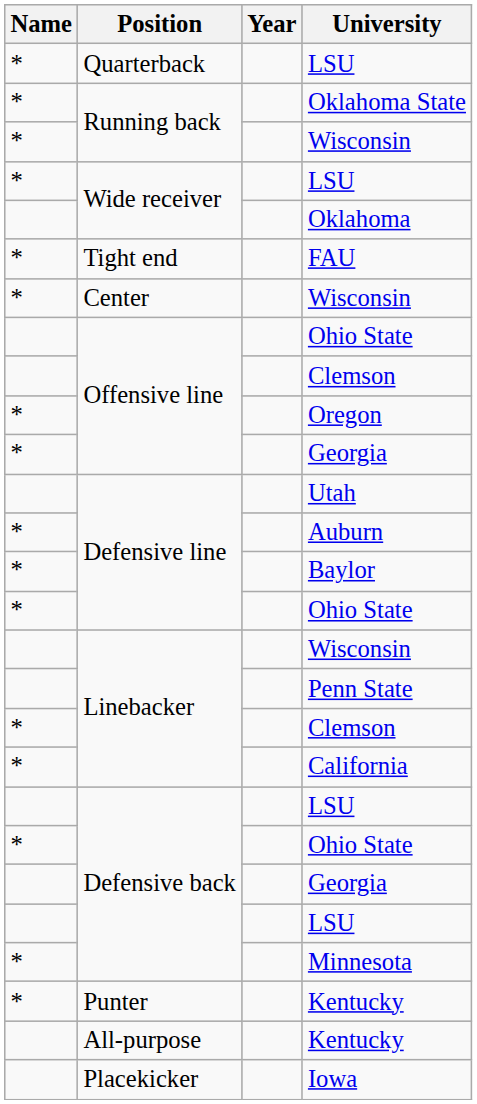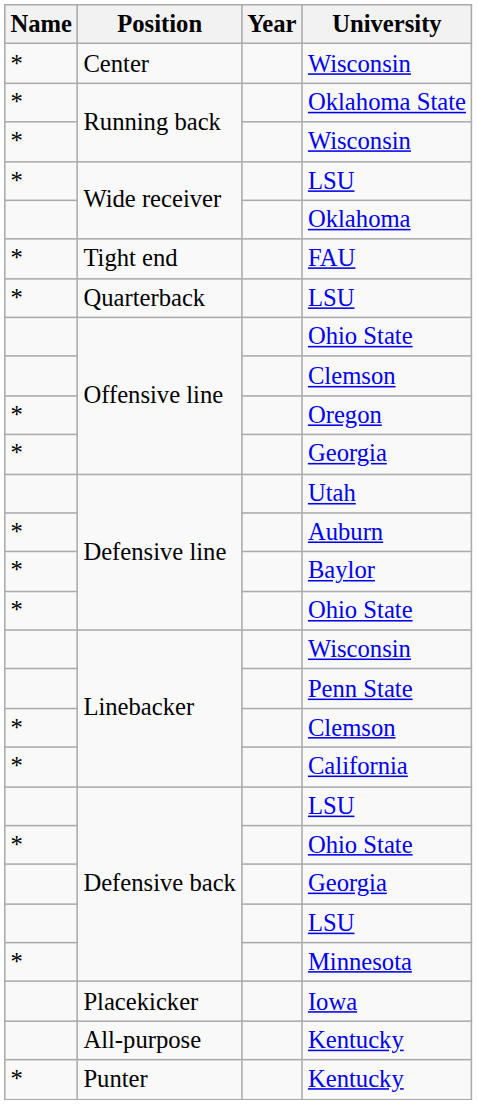 <table class="wikitable sortable">
 <tr>
 <th>Name</th>
 <th>Position</th>
 <th>Year</th>
 <th>University</th>
 </tr>
 <tr>
 <td>*</td>
-<td>Quarterback</td>
+<td>Center</td>
 <td></td>
-<td><a href='#'>LSU</a></td>
+<td><a href='#'>Wisconsin</a></td>
 </tr>
 <tr>
 <td>*</td>
 <td rowspan="2">Running back</td>
 <td></td>
 <td><a href='#'>Oklahoma State</a></td>
 </tr>
 <tr>
 <td>*</td>
 <td></td>
 <td><a href='#'>Wisconsin</a></td>
 </tr>
 <tr>
 <td>*</td>
 <td rowspan="2">Wide receiver</td>
 <td></td>
 <td><a href='#'>LSU</a></td>
 </tr>
 <tr>
 <td></td>
 <td></td>
 <td><a href='#'>Oklahoma</a></td>
 </tr>
 <tr>
 <td>*</td>
 <td>Tight end</td>
 <td></td>
 <td><a href='#'>FAU</a></td>
 </tr>
 <tr>
 <td>*</td>
-<td>Center</td>
+<td>Quarterback</td>
 <td></td>
-<td><a href='#'>Wisconsin</a></td>
+<td><a href='#'>LSU</a></td>
 </tr>
 <tr>
 <td></td>
 <td rowspan="4">Offensive line</td>
 <td></td>
 <td><a href='#'>Ohio State</a></td>
 </tr>
 <tr>
 <td></td>
 <td></td>
 <td><a href='#'>Clemson</a></td>
 </tr>
 <tr>
 <td>*</td>
 <td></td>
 <td><a href='#'>Oregon</a></td>
 </tr>
 <tr>
 <td>*</td>
 <td></td>
 <td><a href='#'>Georgia</a></td>
 </tr>
 <tr>
 <td></td>
 <td rowspan="4">Defensive line</td>
 <td></td>
 <td><a href='#'>Utah</a></td>
 </tr>
 <tr>
 <td>*</td>
 <td></td>
 <td><a href='#'>Auburn</a></td>
 </tr>
 <tr>
 <td>*</td>
 <td></td>
 <td><a href='#'>Baylor</a></td>
 </tr>
 <tr>
 <td>*</td>
 <td></td>
 <td><a href='#'>Ohio State</a></td>
 </tr>
 <tr>
 <td></td>
 <td rowspan="4">Linebacker</td>
 <td></td>
 <td><a href='#'>Wisconsin</a></td>
 </tr>
 <tr>
 <td></td>
 <td></td>
 <td><a href='#'>Penn State</a></td>
 </tr>
 <tr>
 <td>*</td>
 <td></td>
 <td><a href='#'>Clemson</a></td>
 </tr>
 <tr>
 <td>*</td>
 <td></td>
 <td><a href='#'>California</a></td>
 </tr>
 <tr>
 <td></td>
 <td rowspan="5">Defensive back</td>
 <td></td>
 <td><a href='#'>LSU</a></td>
 </tr>
 <tr>
 <td>*</td>
 <td></td>
 <td><a href='#'>Ohio State</a></td>
 </tr>
 <tr>
 <td></td>
 <td></td>
 <td><a href='#'>Georgia</a></td>
 </tr>
 <tr>
 <td></td>
 <td></td>
 <td><a href='#'>LSU</a></td>
 </tr>
 <tr>
 <td>*</td>
 <td></td>
 <td><a href='#'>Minnesota</a></td>
 </tr>
 <tr>
-<td>*</td>
-<td>Punter</td>
 <td></td>
-<td><a href='#'>Kentucky</a></td>
+<td>Placekicker</td>
+<td></td>
+<td><a href='#'>Iowa</a></td>
 </tr>
 <tr>
 <td></td>
 <td>All-purpose</td>
 <td></td>
 <td><a href='#'>Kentucky</a></td>
 </tr>
 <tr>
+<td>*</td>
+<td>Punter</td>
 <td></td>
-<td>Placekicker</td>
-<td></td>
-<td><a href='#'>Iowa</a></td>
+<td><a href='#'>Kentucky</a></td>
 </tr>
 </table>
